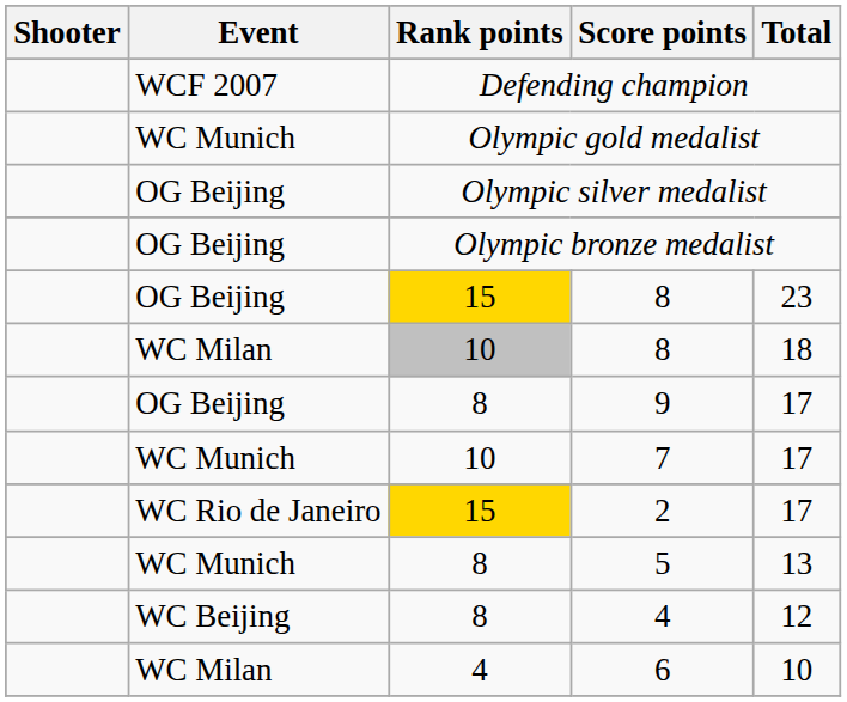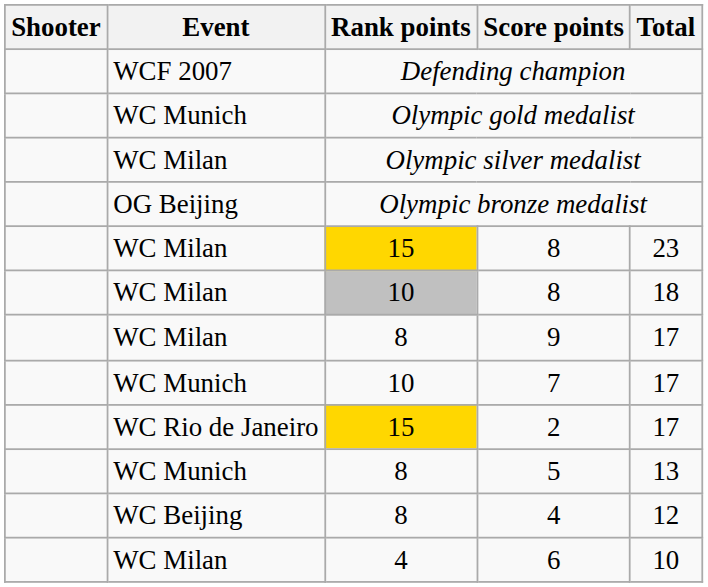 <table class="wikitable" style="font-size: 95%">
 <tr>
 <th>Shooter</th>
 <th>Event</th>
 <th>Rank points</th>
 <th>Score points</th>
 <th>Total</th>
 </tr>
 <tr>
 <td></td>
 <td>WCF 2007</td>
 <td colspan=3 style="text-align: center"><em>Defending champion</em></td>
 </tr>
 <tr>
 <td></td>
 <td>WC Munich</td>
 <td colspan=3 style="text-align: center"><em>Olympic gold medalist</em></td>
 </tr>
 <tr>
 <td></td>
-<td>OG Beijing</td>
+<td>WC Milan</td>
 <td colspan=3 style="text-align: center"><em>Olympic silver medalist</em></td>
 </tr>
 <tr>
 <td></td>
 <td>OG Beijing</td>
 <td colspan=3 style="text-align: center"><em>Olympic bronze medalist</em></td>
 </tr>
 <tr>
 <td></td>
-<td>OG Beijing</td>
+<td>WC Milan</td>
 <td style="text-align: center; background: gold">15</td>
 <td style="text-align: center">8</td>
 <td style="text-align: center">23</td>
 </tr>
 <tr>
 <td></td>
 <td>WC Milan</td>
 <td style="text-align: center; background: silver">10</td>
 <td style="text-align: center">8</td>
 <td style="text-align: center">18</td>
 </tr>
 <tr>
 <td></td>
-<td>OG Beijing</td>
+<td>WC Milan</td>
 <td style="text-align: center; background: bronze">8</td>
 <td style="text-align: center">9</td>
 <td style="text-align: center">17</td>
 </tr>
 <tr>
 <td></td>
 <td>WC Munich</td>
 <td style="text-align: center; background: bronze">10</td>
 <td style="text-align: center">7</td>
 <td style="text-align: center">17</td>
 </tr>
 <tr>
 <td></td>
 <td>WC Rio de Janeiro</td>
 <td style="text-align: center; background: gold">15</td>
 <td style="text-align: center">2</td>
 <td style="text-align: center">17</td>
 </tr>
 <tr>
 <td></td>
 <td>WC Munich</td>
 <td style="text-align: center; background: bronze">8</td>
 <td style="text-align: center">5</td>
 <td style="text-align: center">13</td>
 </tr>
 <tr>
 <td></td>
 <td>WC Beijing</td>
 <td style="text-align: center; background: bronze">8</td>
 <td style="text-align: center">4</td>
 <td style="text-align: center">12</td>
 </tr>
 <tr>
 <td></td>
 <td>WC Milan</td>
 <td style="text-align: center">4</td>
 <td style="text-align: center">6</td>
 <td style="text-align: center">10</td>
 </tr>
 </table>
